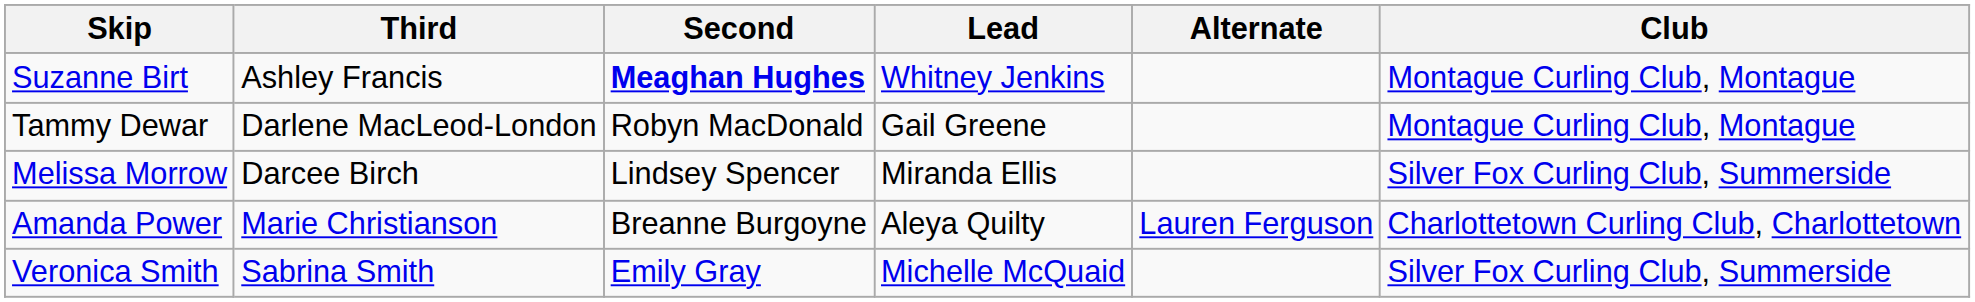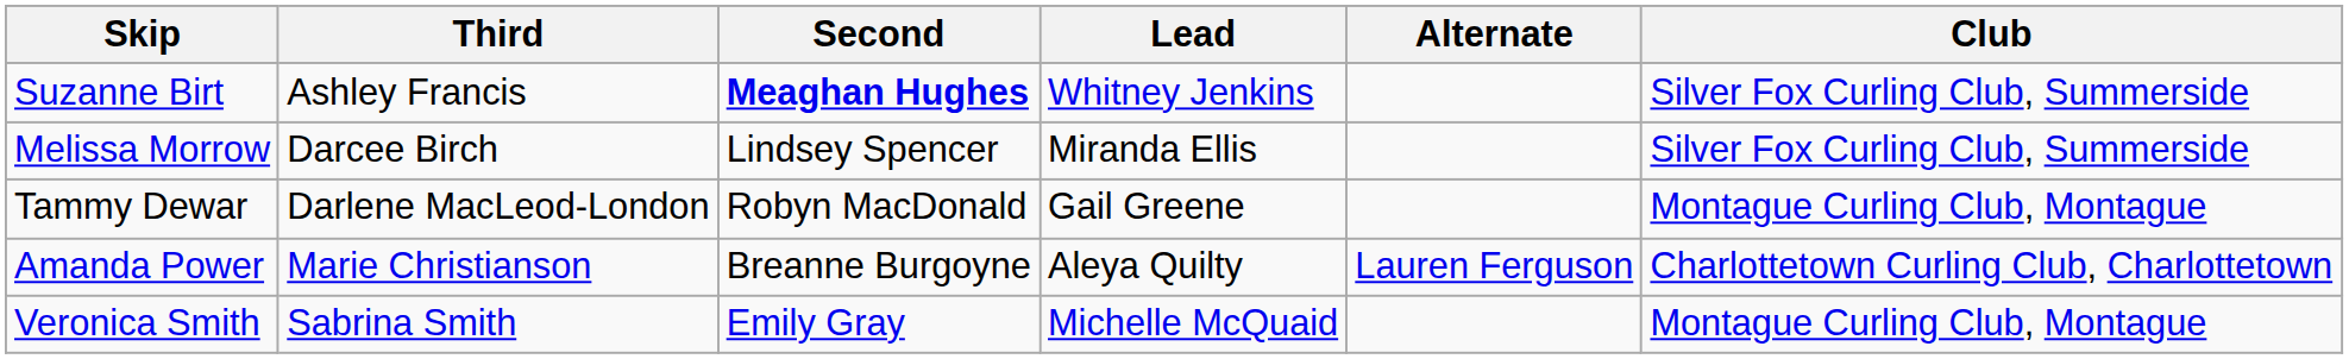 <table class="wikitable">
 <tr>
 <th scope="col">Skip</th>
 <th scope="col">Third</th>
 <th scope="col">Second</th>
 <th scope="col">Lead</th>
 <th scope="col">Alternate</th>
 <th scope="col">Club</th>
 </tr>
 <tr>
 <td><a href='#'>Suzanne Birt</a></td>
 <td>Ashley Francis</td>
 <td><strong><a href='#'>Meaghan Hughes</a></strong></td>
 <td><a href='#'>Whitney Jenkins</a></td>
 <td></td>
-<td><a href='#'>Montague Curling Club</a>, <a href='#'>Montague</a></td>
+<td><a href='#'>Silver Fox Curling Club</a>, <a href='#'>Summerside</a></td>
+</tr>
+<tr>
+<td><a href='#'>Melissa Morrow</a></td>
+<td>Darcee Birch</td>
+<td>Lindsey Spencer</td>
+<td>Miranda Ellis</td>
+<td></td>
+<td><a href='#'>Silver Fox Curling Club</a>, <a href='#'>Summerside</a></td>
 </tr>
 <tr>
 <td>Tammy Dewar</td>
 <td>Darlene MacLeod-London</td>
 <td>Robyn MacDonald</td>
 <td>Gail Greene</td>
 <td></td>
 <td><a href='#'>Montague Curling Club</a>, <a href='#'>Montague</a></td>
-</tr>
-<tr>
-<td><a href='#'>Melissa Morrow</a></td>
-<td>Darcee Birch</td>
-<td>Lindsey Spencer</td>
-<td>Miranda Ellis</td>
-<td></td>
-<td><a href='#'>Silver Fox Curling Club</a>, <a href='#'>Summerside</a></td>
 </tr>
 <tr>
 <td><a href='#'>Amanda Power</a></td>
 <td><a href='#'>Marie Christianson</a></td>
 <td>Breanne Burgoyne</td>
 <td>Aleya Quilty</td>
 <td><a href='#'>Lauren Ferguson</a></td>
 <td><a href='#'>Charlottetown Curling Club</a>, <a href='#'>Charlottetown</a></td>
 </tr>
 <tr>
 <td><a href='#'>Veronica Smith</a></td>
 <td><a href='#'>Sabrina Smith</a></td>
 <td><a href='#'>Emily Gray</a></td>
 <td><a href='#'>Michelle McQuaid</a></td>
 <td></td>
-<td><a href='#'>Silver Fox Curling Club</a>, <a href='#'>Summerside</a></td>
+<td><a href='#'>Montague Curling Club</a>, <a href='#'>Montague</a></td>
 </tr>
 </table>
